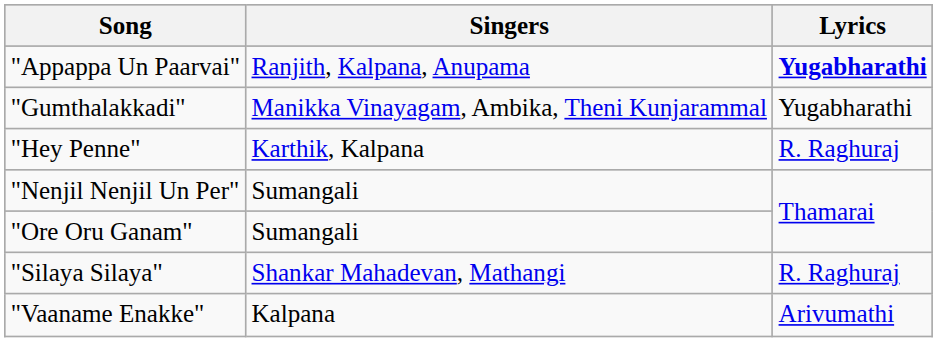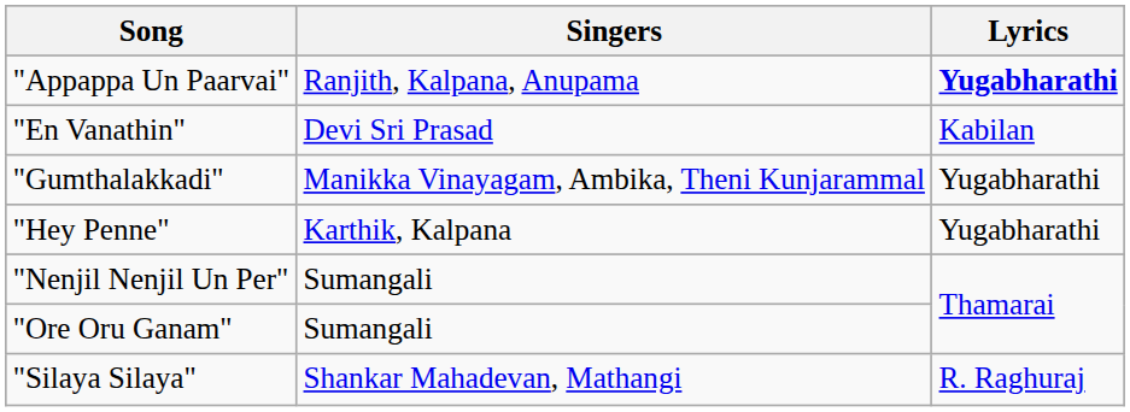 <table class="wikitable" style="font-size:95%;">
 <tr>
 <th>Song</th>
 <th>Singers</th>
 <th>Lyrics</th>
 </tr>
 <tr>
 <td>"Appappa Un Paarvai"</td>
 <td><a href='#'>Ranjith</a>, <a href='#'>Kalpana</a>, <a href='#'>Anupama</a></td>
 <td><strong><a href='#'>Yugabharathi</a></strong></td>
 </tr>
 <tr>
+<td>"En Vanathin"</td>
+<td><a href='#'>Devi Sri Prasad</a></td>
+<td><a href='#'>Kabilan</a></td>
+</tr>
+<tr>
 <td>"Gumthalakkadi"</td>
 <td><a href='#'>Manikka Vinayagam</a>, Ambika, <a href='#'>Theni Kunjarammal</a></td>
 <td>Yugabharathi</td>
 </tr>
 <tr>
 <td>"Hey Penne"</td>
 <td><a href='#'>Karthik</a>, Kalpana</td>
-<td><a href='#'>R. Raghuraj</a></td>
+<td>Yugabharathi</td>
 </tr>
 <tr>
 <td>"Nenjil Nenjil Un Per"</td>
 <td>Sumangali</td>
 <td rowspan=2><a href='#'>Thamarai</a></td>
 </tr>
 <tr>
 <td>"Ore Oru Ganam"</td>
 <td>Sumangali</td>
 </tr>
 <tr>
 <td>"Silaya Silaya"</td>
 <td><a href='#'>Shankar Mahadevan</a>, <a href='#'>Mathangi</a></td>
 <td><a href='#'>R. Raghuraj</a></td>
 </tr>
-<tr>
-<td>"Vaaname Enakke"</td>
-<td>Kalpana</td>
-<td><a href='#'>Arivumathi</a></td>
-</tr>
 </table>
